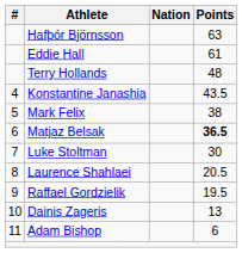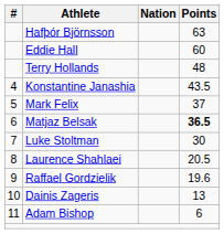 <table class="wikitable" style="text-align:center">
 <tr>
 <th scope="col" style="width: 10px;">#</th>
 <th scope="col">Athlete</th>
 <th scope="col">Nation</th>
 <th scope="col" style="width: 10px;">Points</th>
 </tr>
 <tr>
 <td></td>
 <td align=left><a href='#'>Hafþór Björnsson</a></td>
 <td align=left></td>
 <td>63</td>
 </tr>
 <tr>
 <td></td>
 <td align=left><a href='#'>Eddie Hall</a></td>
 <td align=left></td>
-<td>61</td>
+<td>60</td>
 </tr>
 <tr>
 <td></td>
 <td align=left><a href='#'>Terry Hollands</a></td>
 <td align=left></td>
 <td>48</td>
 </tr>
 <tr>
 <td>4</td>
 <td align=left><a href='#'>Konstantine Janashia</a></td>
 <td align=left></td>
 <td>43.5</td>
 </tr>
 <tr>
 <td>5</td>
 <td align=left><a href='#'>Mark Felix</a></td>
 <td align=left></td>
-<td>38</td>
+<td>37</td>
 </tr>
 <tr>
 <td>6</td>
 <td align=left><a href='#'>Matjaz Belsak</a></td>
 <td align=left></td>
 <td><strong>36.5</strong></td>
 </tr>
 <tr>
 <td>7</td>
 <td align=left><a href='#'>Luke Stoltman</a></td>
 <td align=left></td>
 <td>30</td>
 </tr>
 <tr>
 <td>8</td>
 <td align=left><a href='#'>Laurence Shahlaei</a></td>
 <td align=left></td>
 <td>20.5</td>
 </tr>
 <tr>
 <td>9</td>
 <td align=left><a href='#'>Raffael Gordzielik</a></td>
 <td align=left></td>
-<td>19.5</td>
+<td>19.6</td>
 </tr>
 <tr>
 <td>10</td>
 <td align=left><a href='#'>Dainis Zageris</a></td>
 <td align=left></td>
 <td>13</td>
 </tr>
 <tr>
 <td>11</td>
 <td align=left><a href='#'>Adam Bishop</a></td>
 <td align=left></td>
 <td>6</td>
 </tr>
 <tr class="sortbottom">
 <td colspan="4"></td>
 </tr>
 </table>
